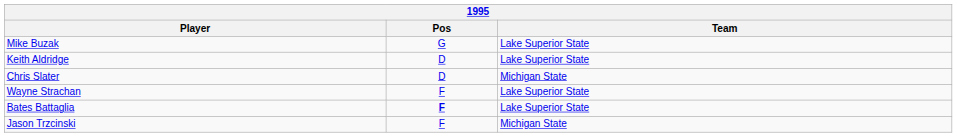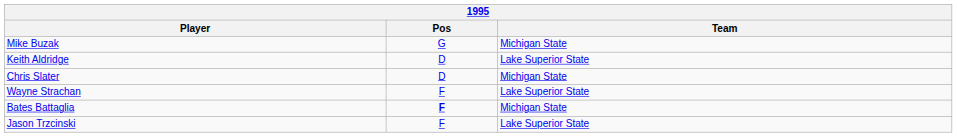 <table class="wikitable" width=95%>
 <tr>
 <th colspan=3><a href='#'>1995</a></th>
 </tr>
 <tr>
 <th>Player</th>
 <th>Pos</th>
 <th>Team</th>
 </tr>
 <tr>
 <td><a href='#'>Mike Buzak</a></td>
 <td style="text-align:center;"><a href='#'>G</a></td>
-<td><a href='#'>Lake Superior State</a></td>
+<td><a href='#'>Michigan State</a></td>
 </tr>
 <tr>
 <td><a href='#'>Keith Aldridge</a></td>
 <td style="text-align:center;"><a href='#'>D</a></td>
 <td><a href='#'>Lake Superior State</a></td>
 </tr>
 <tr>
 <td><a href='#'>Chris Slater</a></td>
 <td style="text-align:center;"><a href='#'>D</a></td>
 <td><a href='#'>Michigan State</a></td>
 </tr>
 <tr>
 <td><a href='#'>Wayne Strachan</a></td>
 <td style="text-align:center;"><a href='#'>F</a></td>
 <td><a href='#'>Lake Superior State</a></td>
 </tr>
 <tr>
 <td><a href='#'>Bates Battaglia</a></td>
 <td style="text-align:center;"><strong><a href='#'>F</a></strong></td>
-<td><a href='#'>Lake Superior State</a></td>
+<td><a href='#'>Michigan State</a></td>
 </tr>
 <tr>
 <td><a href='#'>Jason Trzcinski</a></td>
 <td style="text-align:center;"><a href='#'>F</a></td>
-<td><a href='#'>Michigan State</a></td>
+<td><a href='#'>Lake Superior State</a></td>
 </tr>
 </table>
